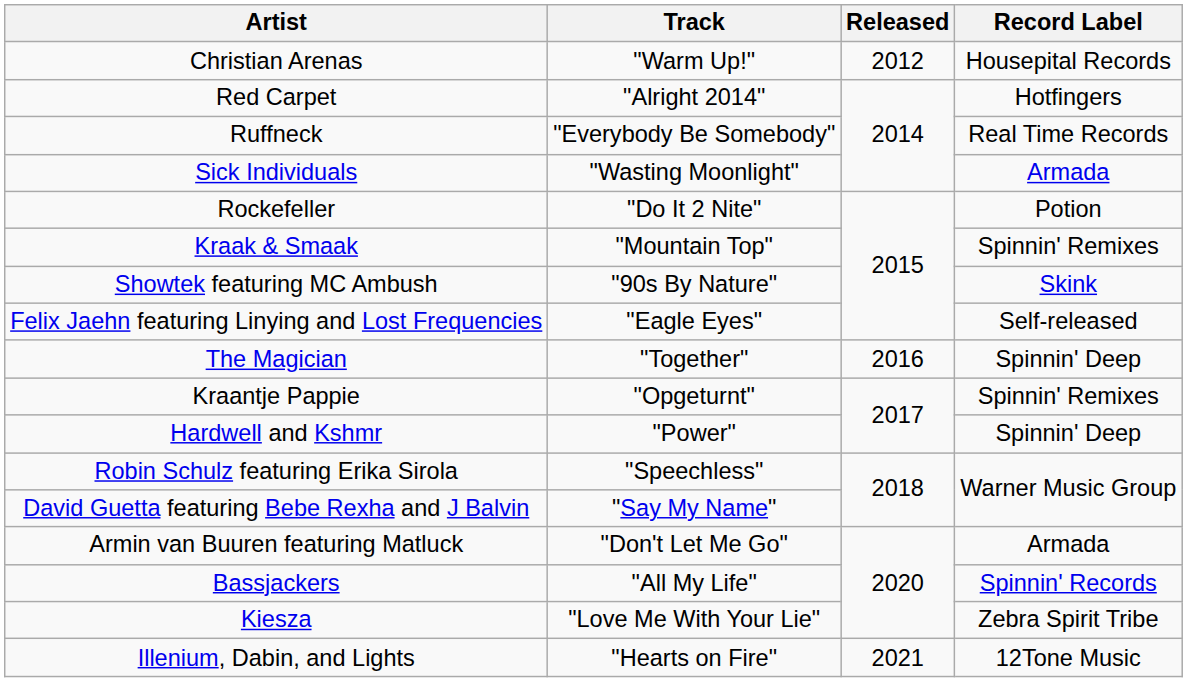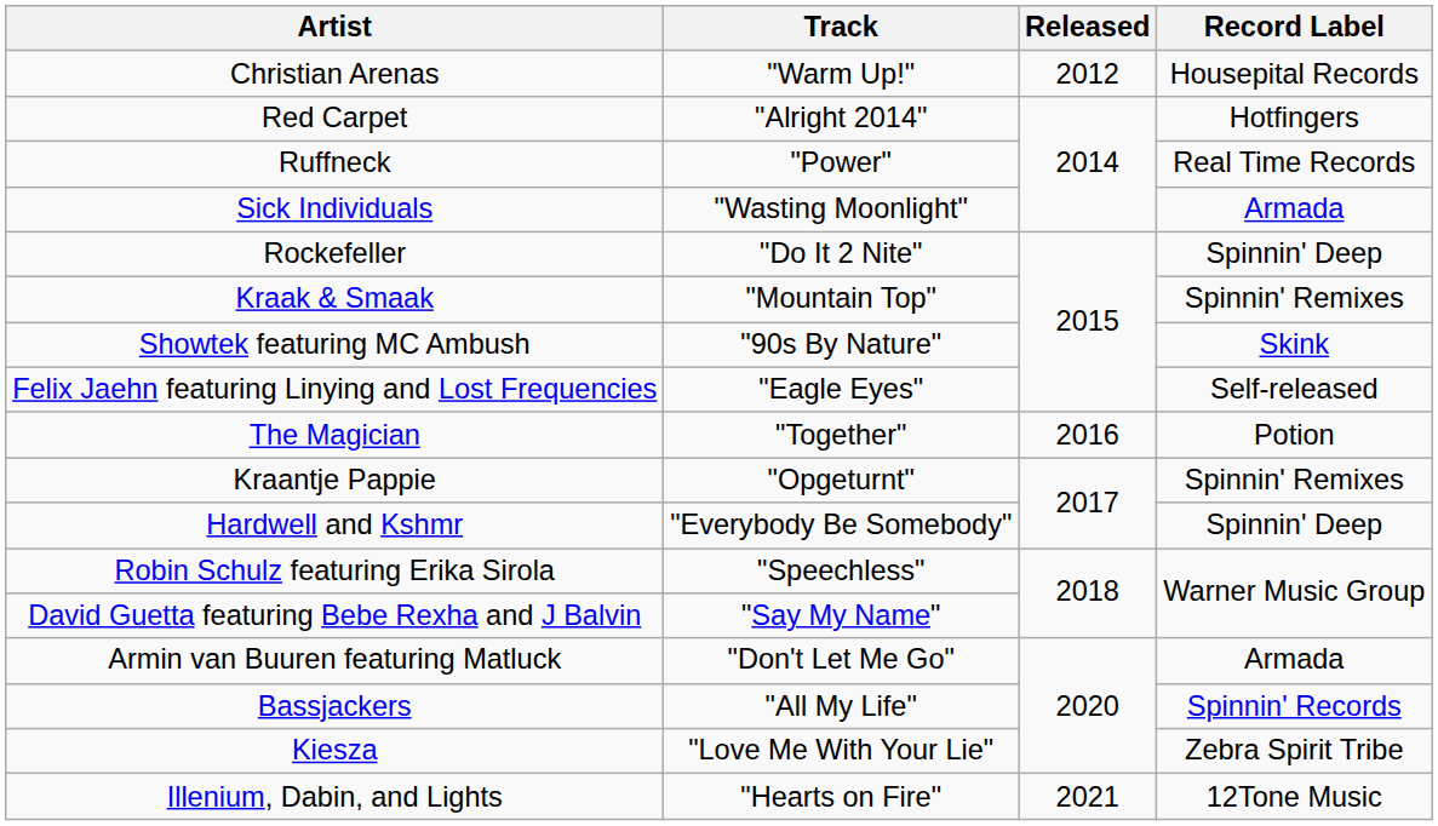 <table class="wikitable" style="text-align:center;">
 <tr>
 <th>Artist</th>
 <th>Track</th>
 <th>Released</th>
 <th>Record Label</th>
 </tr>
 <tr>
 <td>Christian Arenas</td>
 <td>"Warm Up!"</td>
 <td>2012</td>
 <td>Housepital Records</td>
 </tr>
 <tr>
 <td>Red Carpet</td>
 <td>"Alright 2014"</td>
 <td rowspan="3">2014</td>
 <td>Hotfingers</td>
 </tr>
 <tr>
 <td>Ruffneck</td>
-<td>"Everybody Be Somebody"</td>
+<td>"Power"</td>
 <td>Real Time Records</td>
 </tr>
 <tr>
 <td><a href='#'>Sick Individuals</a></td>
 <td>"Wasting Moonlight"</td>
 <td><a href='#'>Armada</a></td>
 </tr>
 <tr>
 <td>Rockefeller</td>
 <td>"Do It 2 Nite"</td>
 <td rowspan="4">2015</td>
-<td>Potion</td>
+<td>Spinnin' Deep</td>
 </tr>
 <tr>
 <td><a href='#'>Kraak & Smaak</a></td>
 <td>"Mountain Top"</td>
 <td>Spinnin' Remixes</td>
 </tr>
 <tr>
 <td><a href='#'>Showtek</a> featuring MC Ambush</td>
 <td>"90s By Nature"</td>
 <td><a href='#'>Skink</a></td>
 </tr>
 <tr>
 <td><a href='#'>Felix Jaehn</a> featuring Linying and <a href='#'>Lost Frequencies</a></td>
 <td>"Eagle Eyes"</td>
 <td>Self-released</td>
 </tr>
 <tr>
 <td><a href='#'>The Magician</a></td>
 <td>"Together"</td>
 <td>2016</td>
-<td>Spinnin' Deep</td>
+<td>Potion</td>
 </tr>
 <tr>
 <td>Kraantje Pappie</td>
 <td>"Opgeturnt"</td>
 <td rowspan="2">2017</td>
 <td>Spinnin' Remixes</td>
 </tr>
 <tr>
 <td><a href='#'>Hardwell</a> and <a href='#'>Kshmr</a></td>
-<td>"Power"</td>
+<td>"Everybody Be Somebody"</td>
 <td>Spinnin' Deep</td>
 </tr>
 <tr>
 <td><a href='#'>Robin Schulz</a> featuring Erika Sirola</td>
 <td>"Speechless"</td>
 <td rowspan="2">2018</td>
 <td rowspan="2">Warner Music Group</td>
 </tr>
 <tr>
 <td><a href='#'>David Guetta</a> featuring <a href='#'>Bebe Rexha</a> and <a href='#'>J Balvin</a></td>
 <td>"<a href='#'>Say My Name</a>"</td>
 </tr>
 <tr>
 <td>Armin van Buuren featuring Matluck</td>
 <td>"Don't Let Me Go"</td>
 <td rowspan="3">2020</td>
 <td>Armada</td>
 </tr>
 <tr>
 <td><a href='#'>Bassjackers</a></td>
 <td>"All My Life"</td>
 <td><a href='#'>Spinnin' Records</a></td>
 </tr>
 <tr>
 <td><a href='#'>Kiesza</a></td>
 <td>"Love Me With Your Lie"</td>
 <td>Zebra Spirit Tribe</td>
 </tr>
 <tr>
 <td><a href='#'>Illenium</a>, Dabin, and Lights</td>
 <td>"Hearts on Fire"</td>
 <td>2021</td>
 <td>12Tone Music</td>
 </tr>
 </table>
